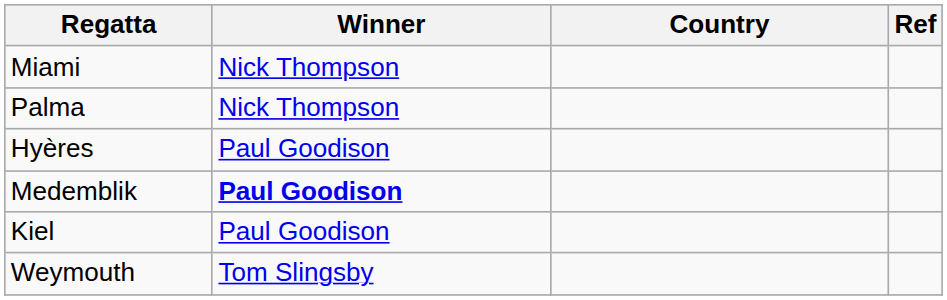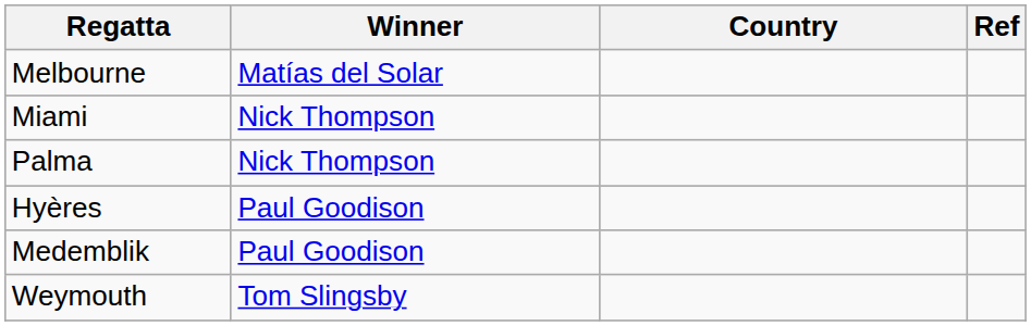 <table class="wikitable">
 <tr>
 <th width=120>Regatta</th>
 <th style="width:200px;">Winner</th>
 <th style="width:200px;">Country</th>
 <th>Ref</th>
+</tr>
+<tr>
+<td>Melbourne</td>
+<td><a href='#'>Matías del Solar</a></td>
+<td></td>
+<td></td>
 </tr>
 <tr>
 <td>Miami</td>
 <td><a href='#'>Nick Thompson</a></td>
 <td></td>
 <td></td>
 </tr>
 <tr>
 <td>Palma</td>
 <td><a href='#'>Nick Thompson</a></td>
 <td></td>
 <td></td>
 </tr>
 <tr>
 <td>Hyères</td>
 <td><a href='#'>Paul Goodison</a></td>
 <td></td>
 <td></td>
 </tr>
 <tr>
 <td>Medemblik</td>
-<td><strong><a href='#'>Paul Goodison</a></strong></td>
-<td></td>
-<td></td>
-</tr>
-<tr>
-<td>Kiel</td>
 <td><a href='#'>Paul Goodison</a></td>
 <td></td>
 <td></td>
 </tr>
 <tr>
 <td>Weymouth</td>
 <td><a href='#'>Tom Slingsby</a></td>
 <td></td>
 <td></td>
 </tr>
 </table>
